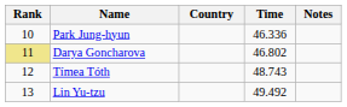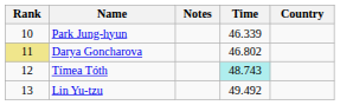 <table class="wikitable sortable" style="text-align:center" width=50%>
 <tr>
 <th>Rank</th>
 <th>Name</th>
+<th>Notes</th>
+<th>Time</th>
 <th>Country</th>
-<th>Time</th>
-<th>Notes</th>
 </tr>
 <tr>
 <td>10</td>
 <td align=left><a href='#'>Park Jung-hyun</a></td>
+<td></td>
+<td>46.339</td>
 <td align=left></td>
-<td>46.336</td>
-<td></td>
 </tr>
 <tr>
 <td style="background: khaki;">11</td>
 <td align=left><a href='#'>Darya Goncharova</a></td>
+<td></td>
+<td>46.802</td>
 <td align=left></td>
-<td>46.802</td>
-<td></td>
 </tr>
 <tr>
 <td>12</td>
 <td align=left><a href='#'>Tímea Tóth</a></td>
+<td></td>
+<td style="background: paleturquoise;">48.743</td>
 <td align=left></td>
-<td>48.743</td>
-<td></td>
 </tr>
 <tr>
 <td>13</td>
 <td align=left><a href='#'>Lin Yu-tzu</a></td>
+<td></td>
+<td>49.492</td>
 <td align=left></td>
-<td>49.492</td>
-<td></td>
 </tr>
 </table>
